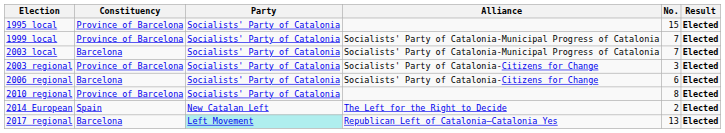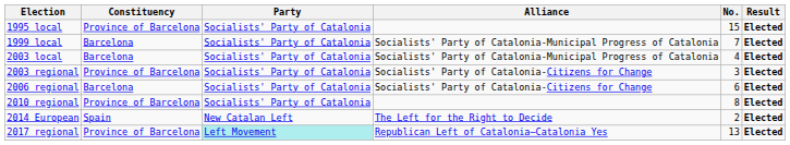 <table class="wikitable" style="text-align:left;">
 <tr>
 <th scope=col>Election</th>
 <th scope=col>Constituency</th>
 <th scope=col>Party</th>
 <th scope=col>Alliance</th>
 <th scope=col>No.</th>
 <th scope=col>Result</th>
 </tr>
 <tr>
 <td><a href='#'>1995 local</a></td>
 <td><a href='#'>Province of Barcelona</a></td>
 <td><a href='#'>Socialists' Party of Catalonia</a></td>
 <td></td>
 <td align=right>15</td>
 <td><strong>Elected</strong></td>
 </tr>
 <tr>
 <td><a href='#'>1999 local</a></td>
-<td><a href='#'>Province of Barcelona</a></td>
+<td><a href='#'>Barcelona</a></td>
 <td><a href='#'>Socialists' Party of Catalonia</a></td>
 <td>Socialists' Party of Catalonia-Municipal Progress of Catalonia</td>
 <td align=right>7</td>
 <td><strong>Elected</strong></td>
 </tr>
 <tr>
 <td><a href='#'>2003 local</a></td>
 <td><a href='#'>Barcelona</a></td>
 <td><a href='#'>Socialists' Party of Catalonia</a></td>
 <td>Socialists' Party of Catalonia-Municipal Progress of Catalonia</td>
-<td align=right>7</td>
+<td align=right>4</td>
 <td><strong>Elected</strong></td>
 </tr>
 <tr>
 <td><a href='#'>2003 regional</a></td>
 <td><a href='#'>Province of Barcelona</a></td>
 <td><a href='#'>Socialists' Party of Catalonia</a></td>
 <td>Socialists' Party of Catalonia-<a href='#'>Citizens for Change</a></td>
 <td align=right>3</td>
 <td><strong>Elected</strong></td>
 </tr>
 <tr>
 <td><a href='#'>2006 regional</a></td>
 <td><a href='#'>Barcelona</a></td>
 <td><a href='#'>Socialists' Party of Catalonia</a></td>
 <td>Socialists' Party of Catalonia-<a href='#'>Citizens for Change</a></td>
 <td align=right>6</td>
 <td><strong>Elected</strong></td>
 </tr>
 <tr>
 <td><a href='#'>2010 regional</a></td>
 <td><a href='#'>Province of Barcelona</a></td>
 <td><a href='#'>Socialists' Party of Catalonia</a></td>
 <td></td>
 <td align=right>8</td>
 <td><strong>Elected</strong></td>
 </tr>
 <tr>
 <td><a href='#'>2014 European</a></td>
 <td><a href='#'>Spain</a></td>
 <td><a href='#'>New Catalan Left</a></td>
 <td><a href='#'>The Left for the Right to Decide</a></td>
 <td align=right>2</td>
 <td><strong>Elected</strong></td>
 </tr>
 <tr>
 <td><a href='#'>2017 regional</a></td>
-<td><a href='#'>Barcelona</a></td>
+<td><a href='#'>Province of Barcelona</a></td>
 <td style="background: paleturquoise;"><a href='#'>Left Movement</a></td>
 <td><a href='#'>Republican Left of Catalonia–Catalonia Yes</a></td>
 <td align=right>13</td>
 <td><strong>Elected</strong></td>
 </tr>
 </table>
